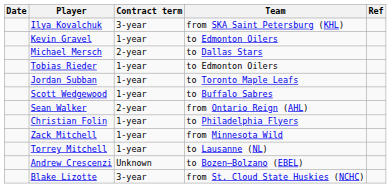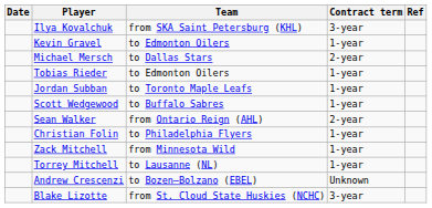 <table class="wikitable">
 <tr>
 <th>Date</th>
 <th>Player</th>
+<th>Team</th>
 <th>Contract term</th>
-<th>Team</th>
 <th>Ref</th>
 </tr>
 <tr>
 <td></td>
 <td><a href='#'>Ilya Kovalchuk</a></td>
+<td>from <a href='#'>SKA Saint Petersburg</a> (<a href='#'>KHL</a>)</td>
 <td>3-year</td>
-<td>from <a href='#'>SKA Saint Petersburg</a> (<a href='#'>KHL</a>)</td>
 <td></td>
 </tr>
 <tr>
 <td></td>
 <td><a href='#'>Kevin Gravel</a></td>
+<td>to <a href='#'>Edmonton Oilers</a></td>
 <td>1-year</td>
-<td>to <a href='#'>Edmonton Oilers</a></td>
 <td></td>
 </tr>
 <tr>
 <td></td>
 <td><a href='#'>Michael Mersch</a></td>
+<td>to <a href='#'>Dallas Stars</a></td>
 <td>2-year</td>
-<td>to <a href='#'>Dallas Stars</a></td>
 <td></td>
 </tr>
 <tr>
 <td></td>
 <td><a href='#'>Tobias Rieder</a></td>
+<td>to Edmonton Oilers</td>
 <td>1-year</td>
-<td>to Edmonton Oilers</td>
 <td></td>
 </tr>
 <tr>
 <td></td>
 <td><a href='#'>Jordan Subban</a></td>
+<td>to <a href='#'>Toronto Maple Leafs</a></td>
 <td>1-year</td>
-<td>to <a href='#'>Toronto Maple Leafs</a></td>
 <td></td>
 </tr>
 <tr>
 <td></td>
 <td><a href='#'>Scott Wedgewood</a></td>
+<td>to <a href='#'>Buffalo Sabres</a></td>
 <td>1-year</td>
-<td>to <a href='#'>Buffalo Sabres</a></td>
 <td></td>
 </tr>
 <tr>
 <td></td>
 <td><a href='#'>Sean Walker</a></td>
+<td>from <a href='#'>Ontario Reign</a> (<a href='#'>AHL</a>)</td>
 <td>2-year</td>
-<td>from <a href='#'>Ontario Reign</a> (<a href='#'>AHL</a>)</td>
 <td></td>
 </tr>
 <tr>
 <td></td>
 <td><a href='#'>Christian Folin</a></td>
+<td>to <a href='#'>Philadelphia Flyers</a></td>
 <td>1-year</td>
-<td>to <a href='#'>Philadelphia Flyers</a></td>
 <td></td>
 </tr>
 <tr>
 <td></td>
 <td><a href='#'>Zack Mitchell</a></td>
+<td>from <a href='#'>Minnesota Wild</a></td>
 <td>1-year</td>
-<td>from <a href='#'>Minnesota Wild</a></td>
 <td></td>
 </tr>
 <tr>
 <td></td>
 <td><a href='#'>Torrey Mitchell</a></td>
+<td>to <a href='#'>Lausanne</a> (<a href='#'>NL</a>)</td>
 <td>1-year</td>
-<td>to <a href='#'>Lausanne</a> (<a href='#'>NL</a>)</td>
 <td></td>
 </tr>
 <tr>
 <td></td>
 <td><a href='#'>Andrew Crescenzi</a></td>
+<td>to <a href='#'>Bozen–Bolzano</a> (<a href='#'>EBEL</a>)</td>
 <td>Unknown</td>
-<td>to <a href='#'>Bozen–Bolzano</a> (<a href='#'>EBEL</a>)</td>
 <td></td>
 </tr>
 <tr>
 <td></td>
 <td><a href='#'>Blake Lizotte</a></td>
+<td>from <a href='#'>St. Cloud State Huskies</a> (<a href='#'>NCHC</a>)</td>
 <td>3-year</td>
-<td>from <a href='#'>St. Cloud State Huskies</a> (<a href='#'>NCHC</a>)</td>
 <td></td>
 </tr>
 </table>
